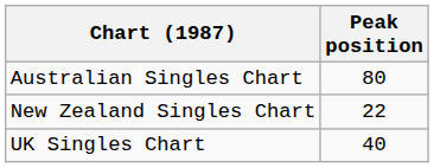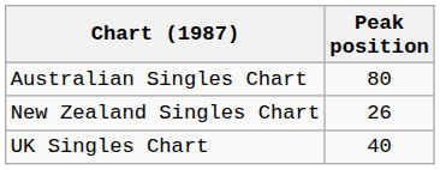 <table class="wikitable sortable">
 <tr>
 <th>Chart (1987)</th>
 <th>Peak<br>position</th>
 </tr>
 <tr>
 <td>Australian Singles Chart</td>
 <td style="text-align:center;">80</td>
 </tr>
 <tr>
 <td>New Zealand Singles Chart</td>
-<td style="text-align:center;">22</td>
+<td style="text-align:center;">26</td>
 </tr>
 <tr>
 <td>UK Singles Chart</td>
 <td style="text-align:center;">40</td>
 </tr>
 </table>
